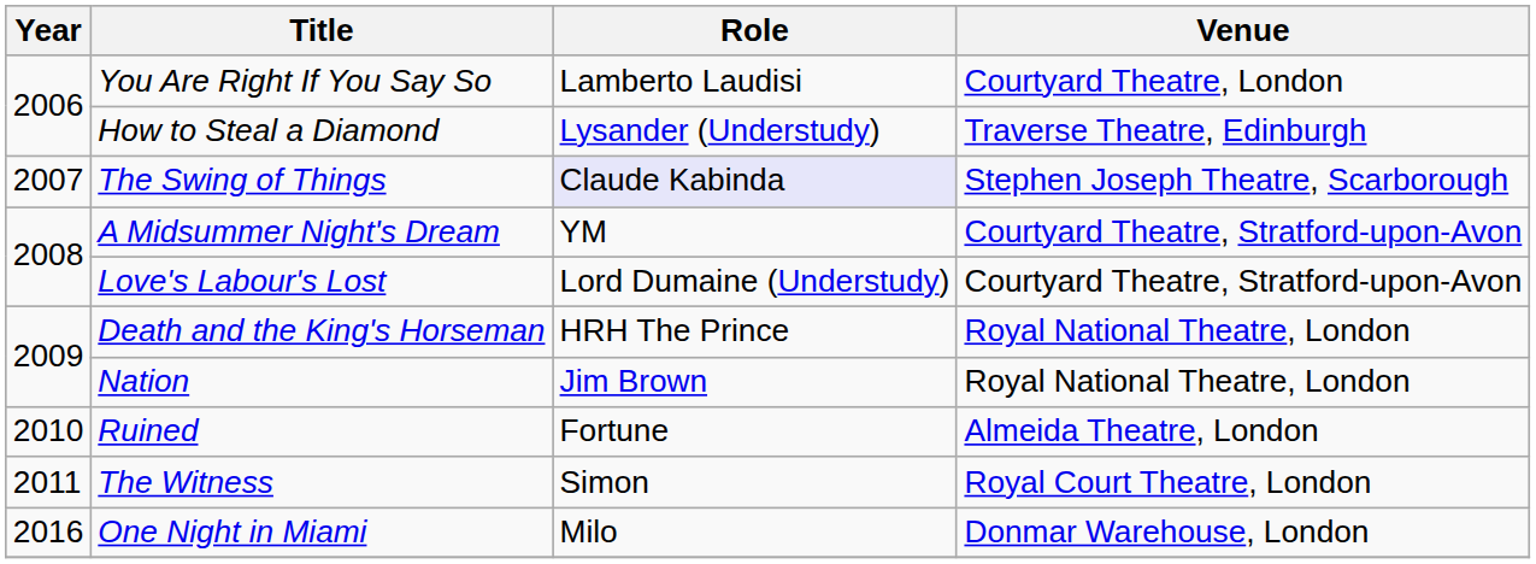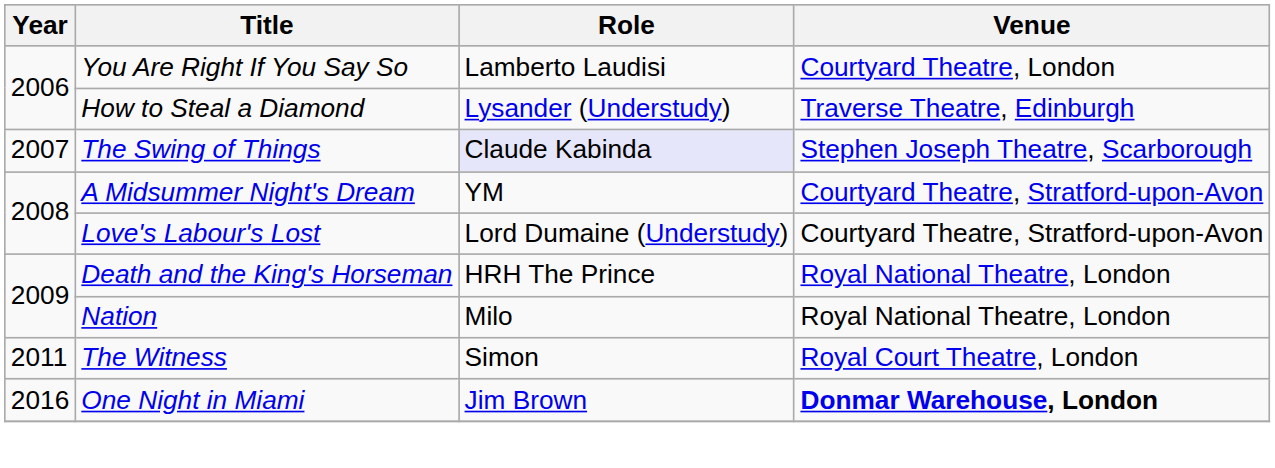 <table class="wikitable sortable">
 <tr>
 <th>Year</th>
 <th>Title</th>
 <th>Role</th>
 <th>Venue</th>
 </tr>
 <tr>
 <td rowspan="2">2006</td>
 <td><em>You Are Right If You Say So</em></td>
 <td>Lamberto Laudisi</td>
 <td><a href='#'>Courtyard Theatre</a>, London</td>
 </tr>
 <tr>
 <td><em>How to Steal a Diamond</em></td>
 <td><a href='#'>Lysander</a> (<a href='#'>Understudy</a>)</td>
 <td><a href='#'>Traverse Theatre</a>, <a href='#'>Edinburgh</a></td>
 </tr>
 <tr>
 <td>2007</td>
 <td><em><a href='#'>The Swing of Things</a></em></td>
 <td style="background: lavender;">Claude Kabinda</td>
 <td><a href='#'>Stephen Joseph Theatre</a>, <a href='#'>Scarborough</a></td>
 </tr>
 <tr>
 <td rowspan="2">2008</td>
 <td><em><a href='#'>A Midsummer Night's Dream</a></em></td>
 <td>YM</td>
 <td><a href='#'>Courtyard Theatre</a>, <a href='#'>Stratford-upon-Avon</a></td>
 </tr>
 <tr>
 <td><em><a href='#'>Love's Labour's Lost</a></em></td>
 <td>Lord Dumaine (<a href='#'>Understudy</a>)</td>
 <td>Courtyard Theatre, Stratford-upon-Avon</td>
 </tr>
 <tr>
 <td rowspan="2">2009</td>
 <td><em><a href='#'>Death and the King's Horseman</a></em></td>
 <td>HRH The Prince</td>
 <td><a href='#'>Royal National Theatre</a>, London</td>
 </tr>
 <tr>
 <td><em><a href='#'>Nation</a></em></td>
-<td><a href='#'>Jim Brown</a></td>
+<td>Milo</td>
 <td>Royal National Theatre, London</td>
-</tr>
-<tr>
-<td>2010</td>
-<td><em><a href='#'>Ruined</a></em></td>
-<td>Fortune</td>
-<td><a href='#'>Almeida Theatre</a>, London</td>
 </tr>
 <tr>
 <td>2011</td>
 <td><em><a href='#'>The Witness</a></em></td>
 <td>Simon</td>
 <td><a href='#'>Royal Court Theatre</a>, London</td>
 </tr>
 <tr>
 <td>2016</td>
 <td><em><a href='#'>One Night in Miami</a></em></td>
-<td>Milo</td>
-<td><a href='#'>Donmar Warehouse</a>, London</td>
+<td><a href='#'>Jim Brown</a></td>
+<td><strong><a href='#'>Donmar Warehouse</a>, London</strong></td>
 </tr>
 <tr>
 </tr>
 </table>
